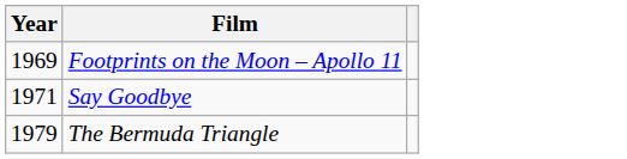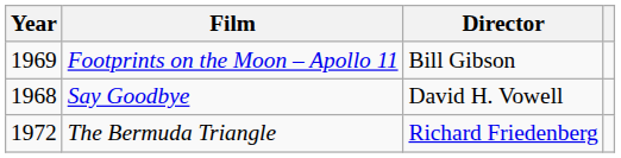 <table class="wikitable">
 <tr>
 <th>Year</th>
 <th>Film</th>
+<th>Director</th>
 <th></th>
 </tr>
 <tr>
 <td>1969</td>
 <td><em><a href='#'>Footprints on the Moon – Apollo 11</a></em></td>
+<td>Bill Gibson</td>
 <td></td>
 </tr>
 <tr>
-<td>1971</td>
+<td>1968</td>
 <td><em><a href='#'>Say Goodbye</a></em></td>
+<td>David H. Vowell</td>
 <td></td>
 </tr>
 <tr>
-<td>1979</td>
+<td>1972</td>
 <td><em>The Bermuda Triangle</em></td>
+<td><a href='#'>Richard Friedenberg</a></td>
 <td></td>
 </tr>
 </table>
